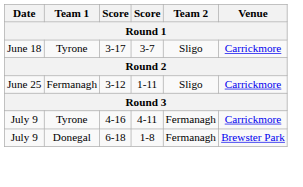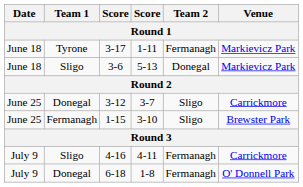 <table class="wikitable">
 <tr>
 <th>Date</th>
 <th>Team 1</th>
 <th>Score</th>
 <th>Score</th>
 <th>Team 2</th>
 <th>Venue</th>
 </tr>
 <tr>
 <th colspan="6">Round 1</th>
 </tr>
 <tr align="center">
 <td>June 18</td>
 <td>Tyrone</td>
 <td>3-17</td>
-<td>3-7</td>
+<td>1-11</td>
+<td>Fermanagh</td>
+<td><a href='#'>Markievicz Park</a></td>
+</tr>
+<tr align="center">
+<td>June 18</td>
 <td>Sligo</td>
-<td><a href='#'>Carrickmore</a></td>
+<td>3-6</td>
+<td>5-13</td>
+<td>Donegal</td>
+<td><a href='#'>Markievicz Park</a></td>
 </tr>
 <tr>
 <th colspan="6">Round 2</th>
 </tr>
 <tr align="center">
 <td>June 25</td>
-<td>Fermanagh</td>
+<td>Donegal</td>
 <td>3-12</td>
-<td>1-11</td>
+<td>3-7</td>
 <td>Sligo</td>
 <td><a href='#'>Carrickmore</a></td>
+</tr>
+<tr align="center">
+<td>June 25</td>
+<td>Fermanagh</td>
+<td>1-15</td>
+<td>3-10</td>
+<td>Sligo</td>
+<td><a href='#'>Brewster Park</a></td>
 </tr>
 <tr>
 <th colspan="6">Round 3</th>
 </tr>
 <tr align="center">
 <td>July 9</td>
-<td>Tyrone</td>
+<td>Sligo</td>
 <td>4-16</td>
 <td>4-11</td>
 <td>Fermanagh</td>
 <td><a href='#'>Carrickmore</a></td>
 </tr>
 <tr align="center">
 <td>July 9</td>
 <td>Donegal</td>
 <td>6-18</td>
 <td>1-8</td>
 <td>Fermanagh</td>
-<td><a href='#'>Brewster Park</a></td>
+<td><a href='#'>O' Donnell Park</a></td>
 </tr>
 </table>
